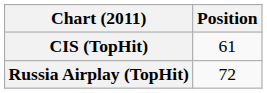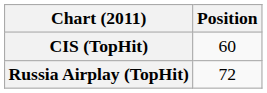 <table class="wikitable sortable plainrowheaders" style="text-align:center">
 <tr>
 <th scope="col">Chart (2011)</th>
 <th scope="col">Position</th>
 </tr>
 <tr>
 <th scope="row">CIS (TopHit)</th>
-<td>61</td>
+<td>60</td>
 </tr>
 <tr>
 <th scope="row">Russia Airplay (TopHit)</th>
 <td>72</td>
 </tr>
 </table>
